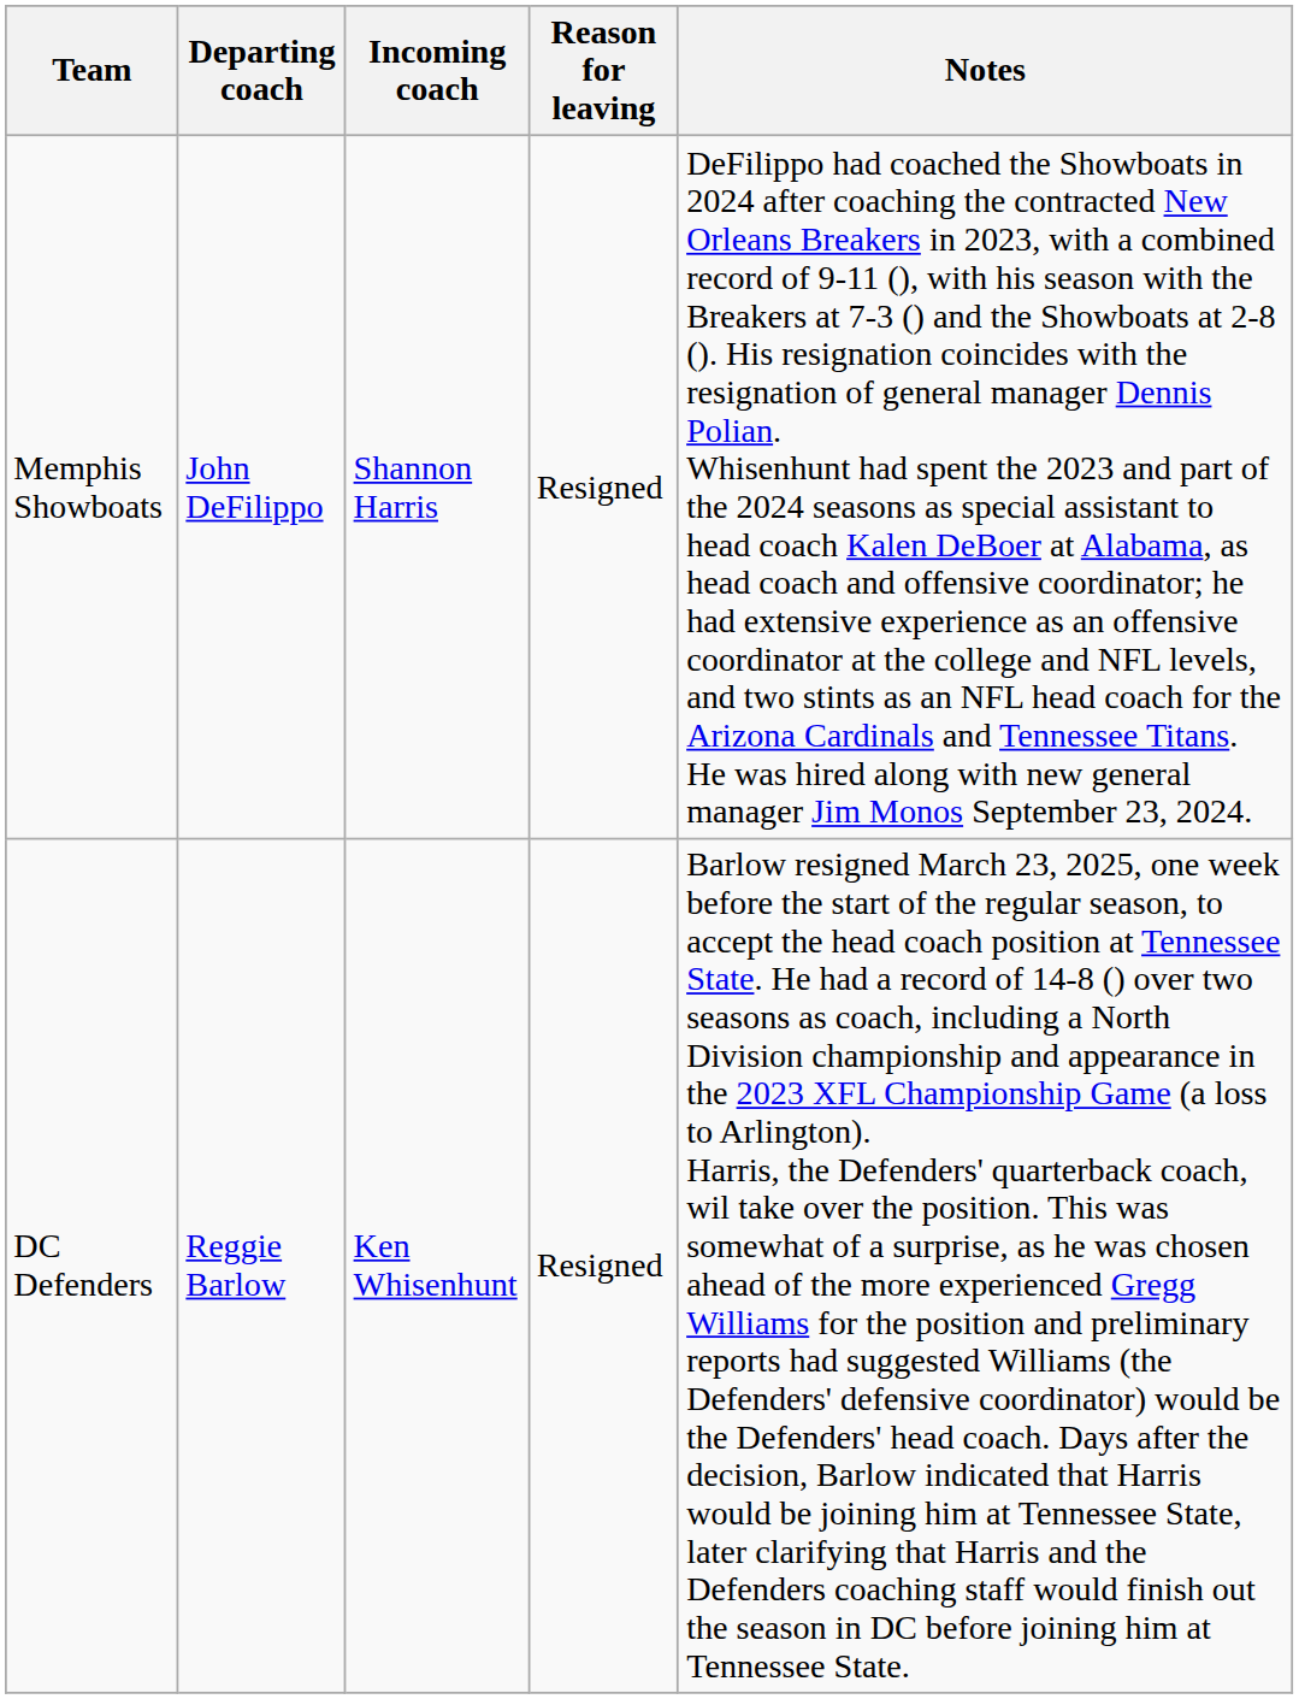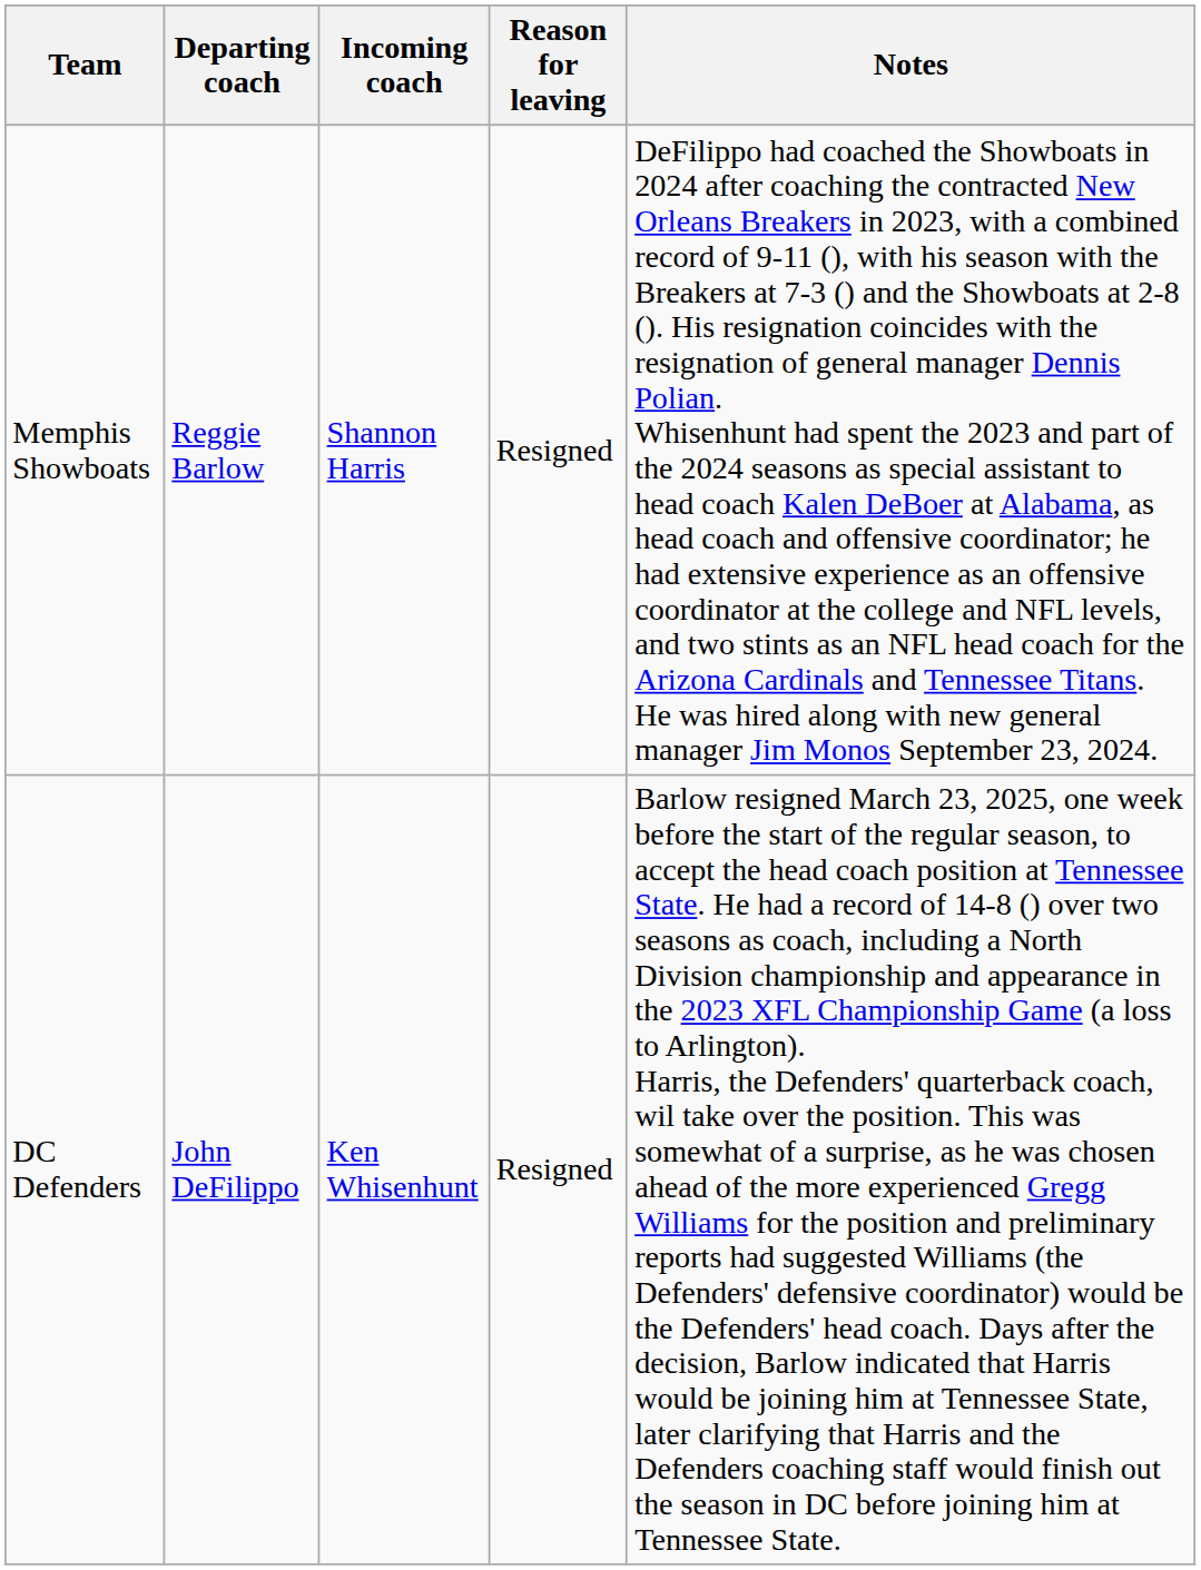 <table class="wikitable sortable plainrowheaders">
 <tr>
 <th scope="col">Team</th>
 <th scope="col">Departing coach</th>
 <th scope="col">Incoming coach</th>
 <th scope="col" class="unsortable">Reason for leaving</th>
 <th scope="col" class="unsortable">Notes</th>
 </tr>
 <tr>
 <td>Memphis Showboats</td>
-<td><a href='#'>John DeFilippo</a></td>
+<td><a href='#'>Reggie Barlow</a></td>
 <td><a href='#'>Shannon Harris</a></td>
 <td>Resigned</td>
 <td>DeFilippo had coached the Showboats in 2024 after coaching the contracted <a href='#'>New Orleans Breakers</a> in 2023, with a combined record of 9-11 (), with his season with the Breakers at 7-3 () and the Showboats at 2-8 (). His resignation coincides with the resignation of general manager <a href='#'>Dennis Polian</a>.<br>Whisenhunt had spent the 2023 and part of the 2024 seasons as special assistant to head coach <a href='#'>Kalen DeBoer</a> at <a href='#'>Alabama</a>, as head coach and offensive coordinator; he had extensive experience as an offensive coordinator at the college and NFL levels, and two stints as an NFL head coach for the <a href='#'>Arizona Cardinals</a> and <a href='#'>Tennessee Titans</a>. He was hired along with new general manager <a href='#'>Jim Monos</a> September 23, 2024.</td>
 </tr>
 <tr>
 <td>DC Defenders</td>
-<td><a href='#'>Reggie Barlow</a></td>
+<td><a href='#'>John DeFilippo</a></td>
 <td><a href='#'>Ken Whisenhunt</a></td>
 <td>Resigned</td>
 <td>Barlow resigned March 23, 2025, one week before the start of the regular season, to accept the head coach position at <a href='#'>Tennessee State</a>. He had a record of 14-8 () over two seasons as coach, including a North Division championship and appearance in the <a href='#'>2023 XFL Championship Game</a> (a loss to Arlington).<br>Harris, the Defenders' quarterback coach, wil take over the position. This was somewhat of a surprise, as he was chosen ahead of the more experienced <a href='#'>Gregg Williams</a> for the position and preliminary reports had suggested Williams (the Defenders' defensive coordinator) would be the Defenders' head coach. Days after the decision, Barlow indicated that Harris would be joining him at Tennessee State, later clarifying that Harris and the Defenders coaching staff would finish out the season in DC before joining him at Tennessee State.</td>
 </tr>
 </table>
